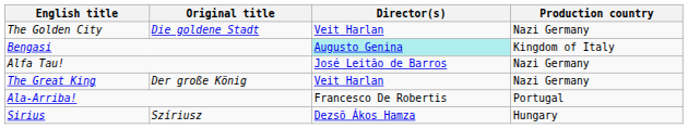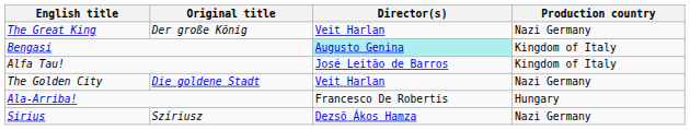 <table class="sortable wikitable" width="95%">
 <tr>
 <th>English title</th>
 <th>Original title</th>
 <th>Director(s)</th>
 <th>Production country</th>
 </tr>
 <tr>
-<td><em>The Golden City</em></td>
-<td><em><a href='#'>Die goldene Stadt</a></em></td>
+<td><em><a href='#'>The Great King</a></em></td>
+<td><em>Der große König</em></td>
 <td><a href='#'>Veit Harlan</a></td>
 <td>Nazi Germany</td>
 </tr>
 <tr>
 <td colspan=2><em><a href='#'>Bengasi</a></em></td>
 <td style="background: paleturquoise;"><a href='#'>Augusto Genina</a></td>
 <td>Kingdom of Italy</td>
 </tr>
 <tr>
 <td colspan=2><em> Alfa Tau!</em></td>
 <td><a href='#'>José Leitão de Barros</a></td>
-<td>Nazi Germany</td>
+<td>Kingdom of Italy</td>
 </tr>
 <tr>
-<td><em><a href='#'>The Great King</a></em></td>
-<td><em>Der große König</em></td>
+<td><em>The Golden City</em></td>
+<td><em><a href='#'>Die goldene Stadt</a></em></td>
 <td><a href='#'>Veit Harlan</a></td>
 <td>Nazi Germany</td>
 </tr>
 <tr>
 <td colspan=2><em><a href='#'>Ala-Arriba!</a></em></td>
 <td>Francesco De Robertis</td>
-<td>Portugal</td>
+<td>Hungary</td>
 </tr>
 <tr>
 <td><em><a href='#'>Sirius</a></em></td>
 <td><em>Szíriusz</em></td>
 <td><a href='#'>Dezsõ Ákos Hamza</a></td>
-<td>Hungary</td>
+<td>Nazi Germany</td>
 </tr>
 </table>
